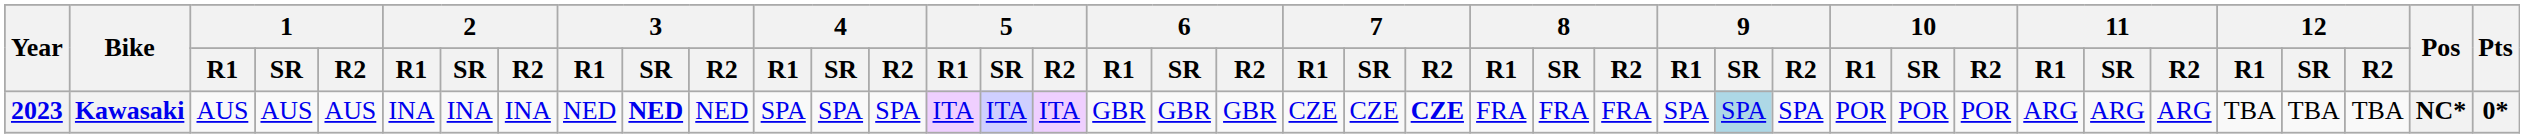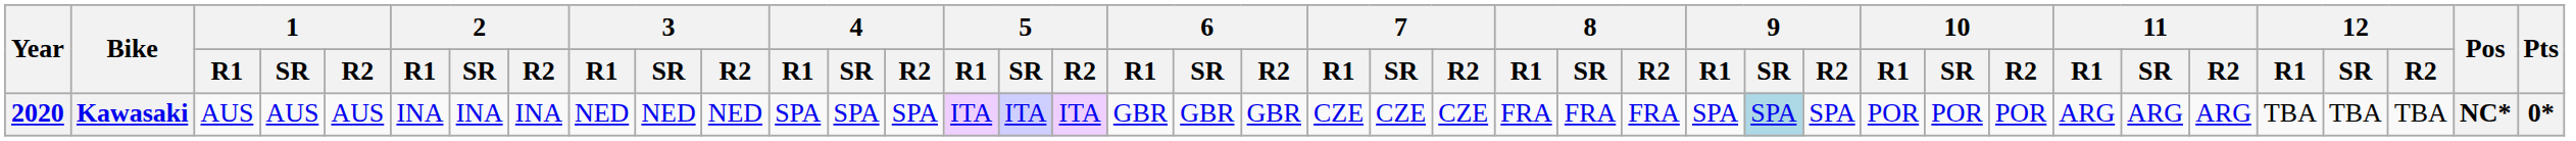 <table class="wikitable" style="text-align:center; font-size:90%">
 <tr>
 <th valign="middle" rowspan=2>Year</th>
 <th valign="middle" rowspan=2>Bike</th>
 <th colspan=3>1</th>
 <th colspan=3>2</th>
 <th colspan=3>3</th>
 <th colspan=3>4</th>
 <th colspan=3>5</th>
 <th colspan=3>6</th>
 <th colspan=3>7</th>
 <th colspan=3>8</th>
 <th colspan=3>9</th>
 <th colspan=3>10</th>
 <th colspan=3>11</th>
 <th colspan=3>12</th>
 <th rowspan=2>Pos</th>
 <th rowspan=2>Pts</th>
 </tr>
 <tr>
 <th>R1</th>
 <th>SR</th>
 <th>R2</th>
 <th>R1</th>
 <th>SR</th>
 <th>R2</th>
 <th>R1</th>
 <th>SR</th>
 <th>R2</th>
 <th>R1</th>
 <th>SR</th>
 <th>R2</th>
 <th>R1</th>
 <th>SR</th>
 <th>R2</th>
 <th>R1</th>
 <th>SR</th>
 <th>R2</th>
 <th>R1</th>
 <th>SR</th>
 <th>R2</th>
 <th>R1</th>
 <th>SR</th>
 <th>R2</th>
 <th>R1</th>
 <th>SR</th>
 <th>R2</th>
 <th>R1</th>
 <th>SR</th>
 <th>R2</th>
 <th>R1</th>
 <th>SR</th>
 <th>R2</th>
 <th>R1</th>
 <th>SR</th>
 <th>R2</th>
 </tr>
 <tr>
-<th><a href='#'>2023</a></th>
+<th><a href='#'>2020</a></th>
 <th><a href='#'>Kawasaki</a></th>
 <td><a href='#'>AUS</a></td>
 <td><a href='#'>AUS</a></td>
 <td><a href='#'>AUS</a></td>
 <td><a href='#'>INA</a></td>
 <td><a href='#'>INA</a></td>
 <td><a href='#'>INA</a></td>
 <td><a href='#'>NED</a></td>
-<td><strong><a href='#'>NED</a></strong></td>
+<td><a href='#'>NED</a></td>
 <td><a href='#'>NED</a></td>
 <td><a href='#'>SPA</a></td>
 <td><a href='#'>SPA</a></td>
 <td><a href='#'>SPA</a></td>
 <td style="background:#efcfff;"><a href='#'>ITA</a><br></td>
 <td style="background:#cfcfff;"><a href='#'>ITA</a><br></td>
 <td style="background:#efcfff;"><a href='#'>ITA</a><br></td>
 <td><a href='#'>GBR</a></td>
 <td><a href='#'>GBR</a></td>
 <td><a href='#'>GBR</a></td>
 <td><a href='#'>CZE</a></td>
 <td><a href='#'>CZE</a></td>
-<td><strong><a href='#'>CZE</a></strong></td>
+<td><a href='#'>CZE</a></td>
 <td><a href='#'>FRA</a></td>
 <td><a href='#'>FRA</a></td>
 <td><a href='#'>FRA</a></td>
 <td><a href='#'>SPA</a></td>
 <td style="background: lightblue;"><a href='#'>SPA</a></td>
 <td><a href='#'>SPA</a></td>
 <td><a href='#'>POR</a></td>
 <td><a href='#'>POR</a></td>
 <td><a href='#'>POR</a></td>
 <td><a href='#'>ARG</a></td>
 <td><a href='#'>ARG</a></td>
 <td><a href='#'>ARG</a></td>
 <td>TBA</td>
 <td>TBA</td>
 <td>TBA</td>
 <th>NC*</th>
 <th>0*</th>
 </tr>
 </table>
